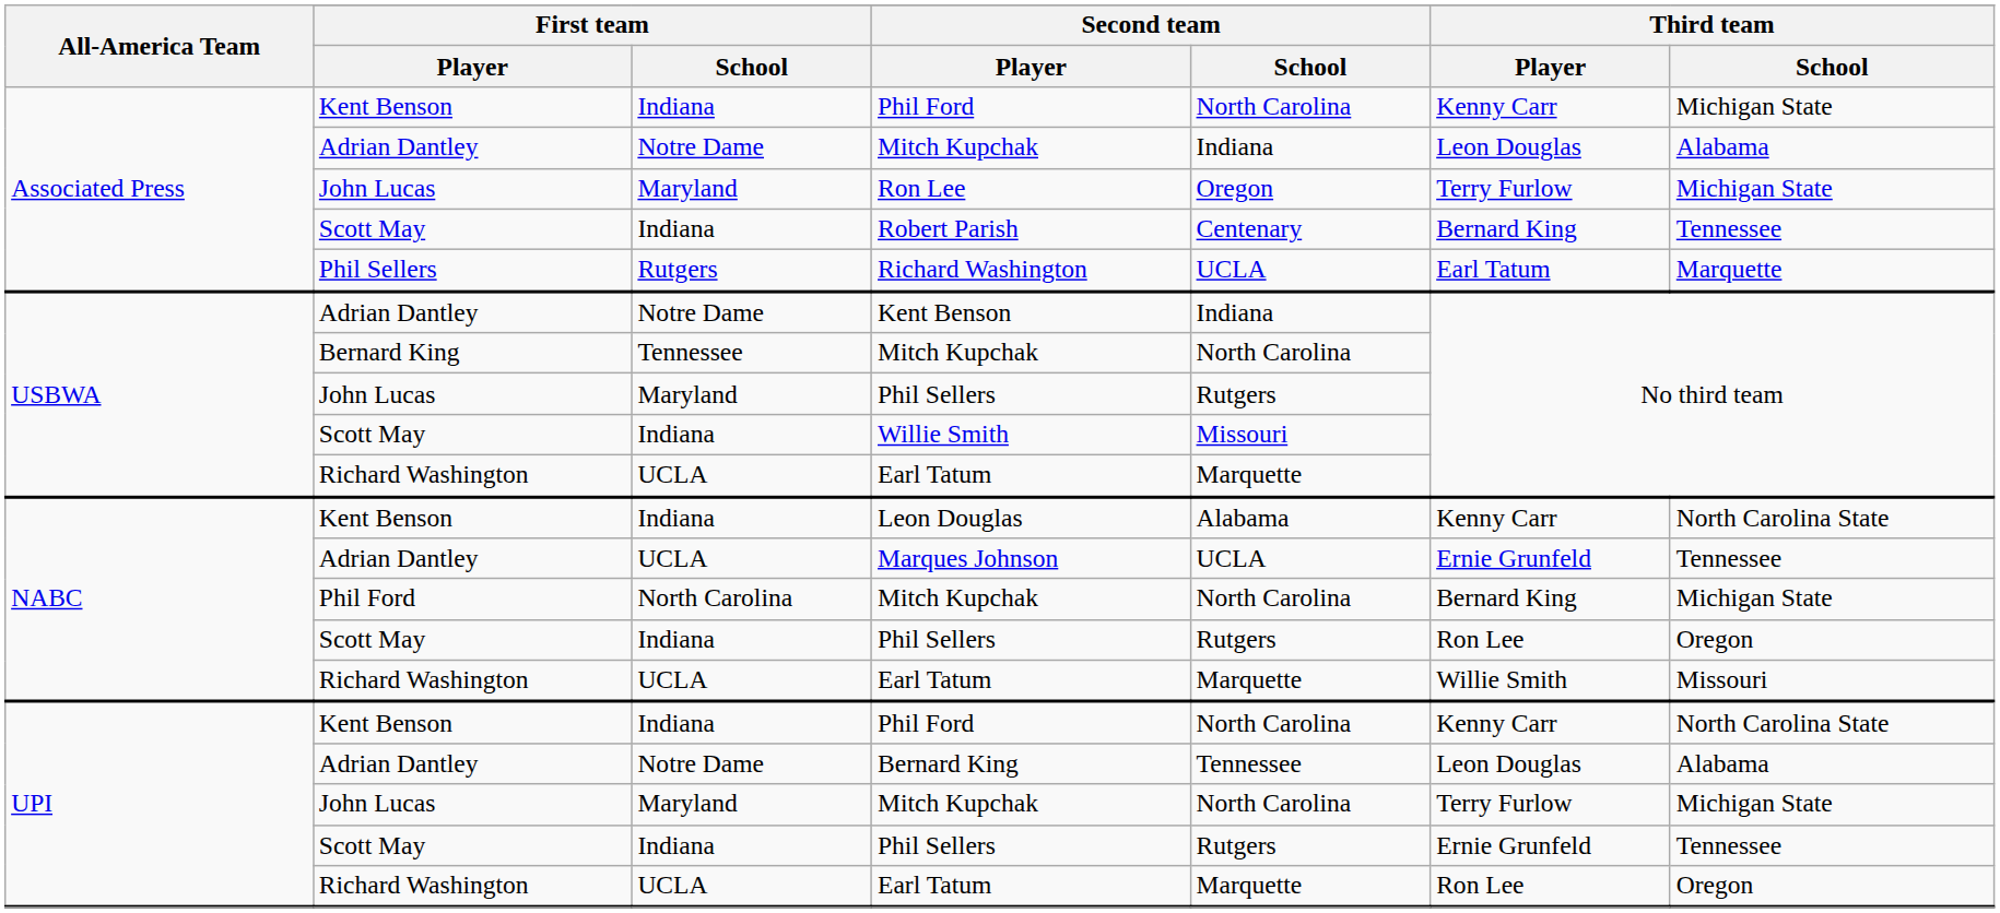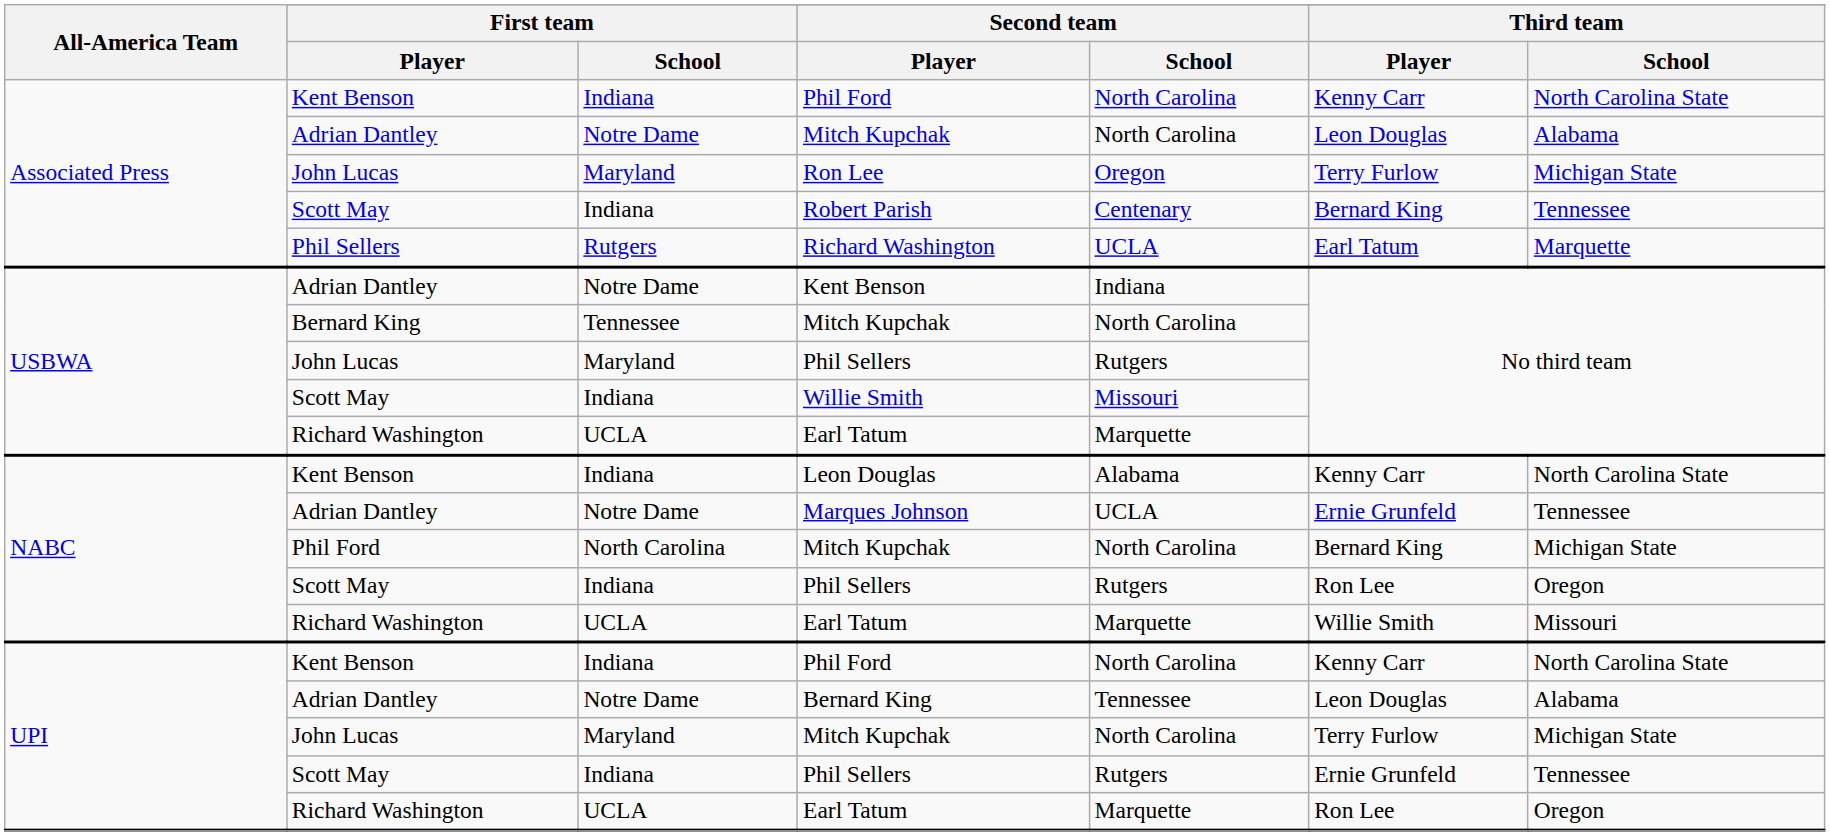 <table class="wikitable" style="width:98%;">
 <tr>
 <th rowspan=3>All-America Team</th>
 </tr>
 <tr>
 <th colspan=2>First team</th>
 <th colspan=2>Second team</th>
 <th colspan=2>Third team</th>
 </tr>
 <tr>
 <th>Player</th>
 <th>School</th>
 <th>Player</th>
 <th>School</th>
 <th>Player</th>
 <th>School</th>
 </tr>
 <tr>
 <td rowspan=5><a href='#'>Associated Press</a></td>
 <td><a href='#'>Kent Benson</a></td>
 <td><a href='#'>Indiana</a></td>
 <td><a href='#'>Phil Ford</a></td>
 <td><a href='#'>North Carolina</a></td>
 <td><a href='#'>Kenny Carr</a></td>
-<td>Michigan State</td>
+<td><a href='#'>North Carolina State</a></td>
 </tr>
 <tr>
 <td><a href='#'>Adrian Dantley</a></td>
 <td><a href='#'>Notre Dame</a></td>
 <td><a href='#'>Mitch Kupchak</a></td>
-<td>Indiana</td>
+<td>North Carolina</td>
 <td><a href='#'>Leon Douglas</a></td>
 <td><a href='#'>Alabama</a></td>
 </tr>
 <tr>
 <td><a href='#'>John Lucas</a></td>
 <td><a href='#'>Maryland</a></td>
 <td><a href='#'>Ron Lee</a></td>
 <td><a href='#'>Oregon</a></td>
 <td><a href='#'>Terry Furlow</a></td>
 <td><a href='#'>Michigan State</a></td>
 </tr>
 <tr>
 <td><a href='#'>Scott May</a></td>
 <td>Indiana</td>
 <td><a href='#'>Robert Parish</a></td>
 <td><a href='#'>Centenary</a></td>
 <td><a href='#'>Bernard King</a></td>
 <td><a href='#'>Tennessee</a></td>
 </tr>
 <tr>
 <td><a href='#'>Phil Sellers</a></td>
 <td><a href='#'>Rutgers</a></td>
 <td><a href='#'>Richard Washington</a></td>
 <td><a href='#'>UCLA</a></td>
 <td><a href='#'>Earl Tatum</a></td>
 <td><a href='#'>Marquette</a></td>
 </tr>
 <tr style = "border-top:2px solid black;">
 <td rowspan=5><a href='#'>USBWA</a></td>
 <td>Adrian Dantley</td>
 <td>Notre Dame</td>
 <td>Kent Benson</td>
 <td>Indiana</td>
 <td rowspan=5 colspan=3 align=center>No third team</td>
 </tr>
 <tr>
 <td>Bernard King</td>
 <td>Tennessee</td>
 <td>Mitch Kupchak</td>
 <td>North Carolina</td>
 </tr>
 <tr>
 <td>John Lucas</td>
 <td>Maryland</td>
 <td>Phil Sellers</td>
 <td>Rutgers</td>
 </tr>
 <tr>
 <td>Scott May</td>
 <td>Indiana</td>
 <td><a href='#'>Willie Smith</a></td>
 <td><a href='#'>Missouri</a></td>
 </tr>
 <tr>
 <td>Richard Washington</td>
 <td>UCLA</td>
 <td>Earl Tatum</td>
 <td>Marquette</td>
 </tr>
 <tr style = "border-top:2px solid black;">
 <td rowspan=5><a href='#'>NABC</a></td>
 <td>Kent Benson</td>
 <td>Indiana</td>
 <td>Leon Douglas</td>
 <td>Alabama</td>
 <td>Kenny Carr</td>
 <td>North Carolina State</td>
 </tr>
 <tr>
 <td>Adrian Dantley</td>
-<td>UCLA</td>
+<td>Notre Dame</td>
 <td><a href='#'>Marques Johnson</a></td>
 <td>UCLA</td>
 <td><a href='#'>Ernie Grunfeld</a></td>
 <td>Tennessee</td>
 </tr>
 <tr>
 <td>Phil Ford</td>
 <td>North Carolina</td>
 <td>Mitch Kupchak</td>
 <td>North Carolina</td>
 <td>Bernard King</td>
 <td>Michigan State</td>
 </tr>
 <tr>
 <td>Scott May</td>
 <td>Indiana</td>
 <td>Phil Sellers</td>
 <td>Rutgers</td>
 <td>Ron Lee</td>
 <td>Oregon</td>
 </tr>
 <tr>
 <td>Richard Washington</td>
 <td>UCLA</td>
 <td>Earl Tatum</td>
 <td>Marquette</td>
 <td>Willie Smith</td>
 <td>Missouri</td>
 </tr>
 <tr style = "border-top:2px solid black;">
 <td rowspan=5><a href='#'>UPI</a></td>
 <td>Kent Benson</td>
 <td>Indiana</td>
 <td>Phil Ford</td>
 <td>North Carolina</td>
 <td>Kenny Carr</td>
 <td>North Carolina State</td>
 </tr>
 <tr>
 <td>Adrian Dantley</td>
 <td>Notre Dame</td>
 <td>Bernard King</td>
 <td>Tennessee</td>
 <td>Leon Douglas</td>
 <td>Alabama</td>
 </tr>
 <tr>
 <td>John Lucas</td>
 <td>Maryland</td>
 <td>Mitch Kupchak</td>
 <td>North Carolina</td>
 <td>Terry Furlow</td>
 <td>Michigan State</td>
 </tr>
 <tr>
 <td>Scott May</td>
 <td>Indiana</td>
 <td>Phil Sellers</td>
 <td>Rutgers</td>
 <td>Ernie Grunfeld</td>
 <td>Tennessee</td>
 </tr>
 <tr>
 <td>Richard Washington</td>
 <td>UCLA</td>
 <td>Earl Tatum</td>
 <td>Marquette</td>
 <td>Ron Lee</td>
 <td>Oregon</td>
 </tr>
 <tr style = "border-top:2px solid black;">
 </tr>
 </table>
